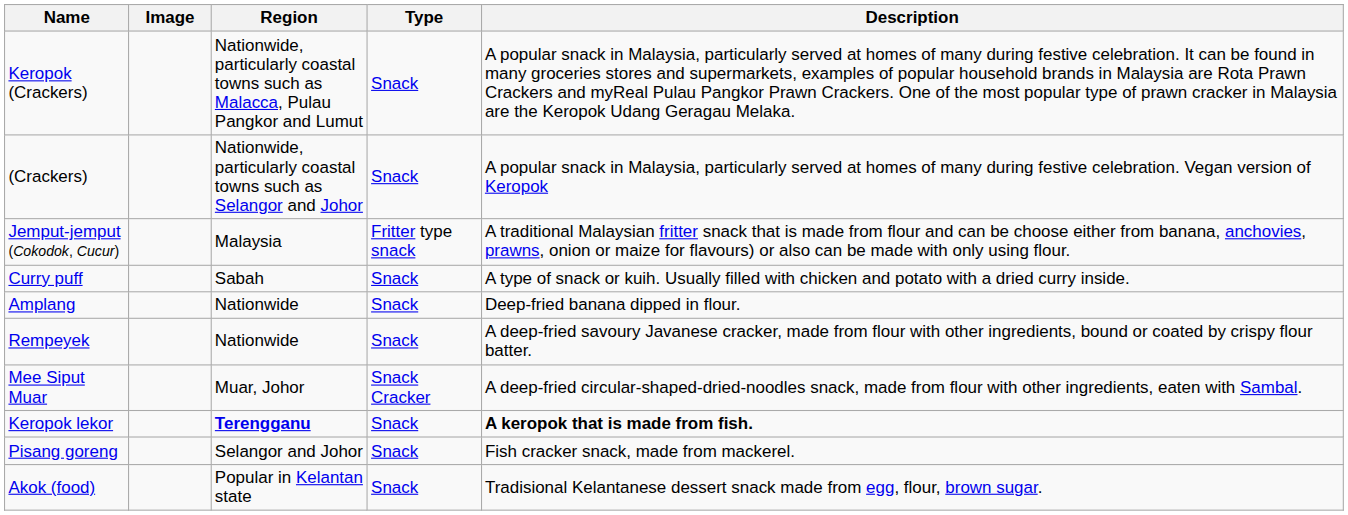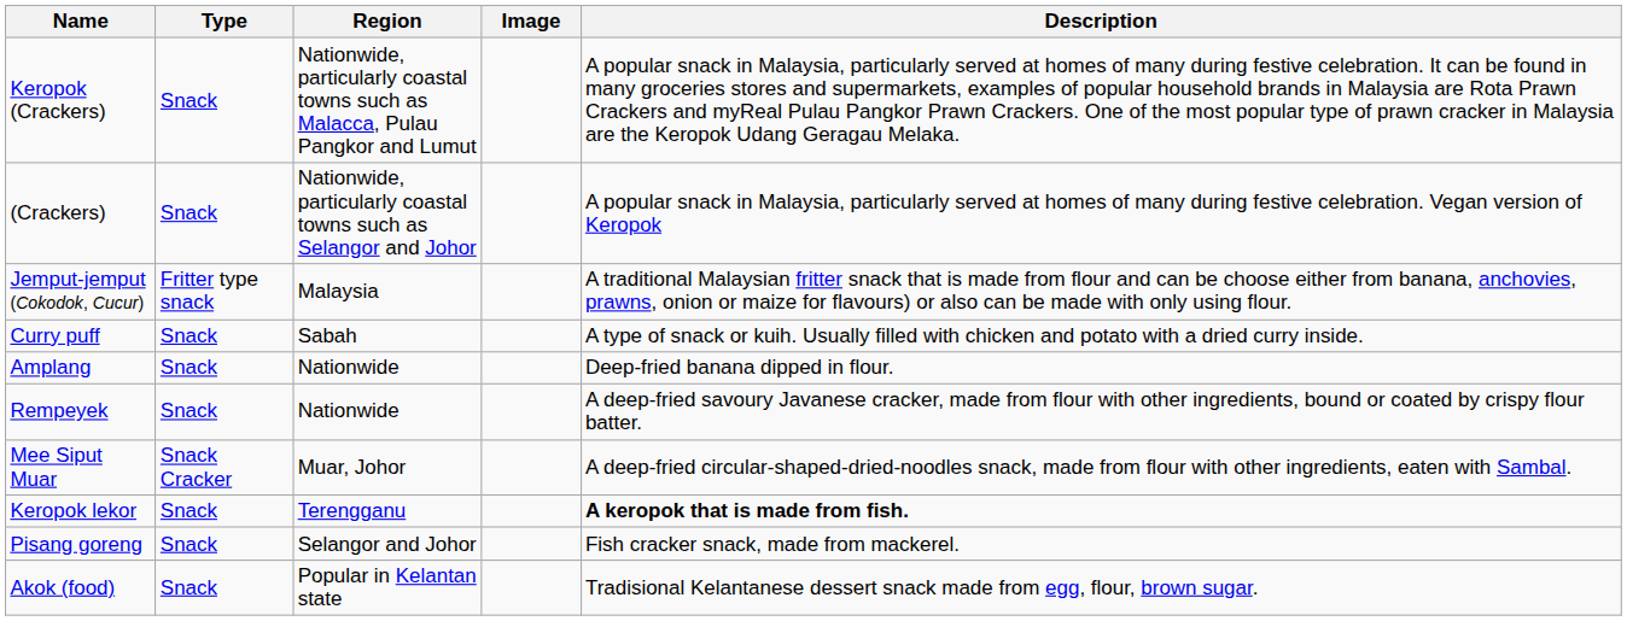 <table class="wikitable sortable" width="100%">
 <tr>
 <th width="110px">Name</th>
+<th width="100px">Type</th>
+<th width="140px">Region</th>
 <th width="70px">Image</th>
-<th width="140px">Region</th>
-<th width="100px">Type</th>
 <th>Description</th>
 </tr>
 <tr>
 <td><a href='#'>Keropok</a> (Crackers)</td>
+<td><a href='#'>Snack</a></td>
+<td>Nationwide, particularly coastal towns such as <a href='#'>Malacca</a>, Pulau Pangkor and Lumut</td>
 <td></td>
-<td>Nationwide, particularly coastal towns such as <a href='#'>Malacca</a>, Pulau Pangkor and Lumut</td>
-<td><a href='#'>Snack</a></td>
 <td>A popular snack in Malaysia, particularly served at homes of many during festive celebration. It can be found in many groceries stores and supermarkets, examples of popular household brands in Malaysia are Rota Prawn Crackers and myReal Pulau Pangkor Prawn Crackers. One of the most popular type of prawn cracker in Malaysia are the Keropok Udang Geragau Melaka.</td>
 </tr>
 <tr>
 <td> (Crackers)</td>
+<td><a href='#'>Snack</a></td>
+<td>Nationwide, particularly coastal towns such as <a href='#'>Selangor</a> and <a href='#'>Johor</a></td>
 <td></td>
-<td>Nationwide, particularly coastal towns such as <a href='#'>Selangor</a> and <a href='#'>Johor</a></td>
-<td><a href='#'>Snack</a></td>
 <td>A popular snack in Malaysia, particularly served at homes of many during festive celebration. Vegan version of <a href='#'>Keropok</a></td>
 </tr>
 <tr>
 <td><a href='#'>Jemput-jemput</a> <br> <small>(<em>Cokodok</em>, <em>Cucur</em>)</small></td>
+<td><a href='#'>Fritter</a> type <a href='#'>snack</a></td>
+<td>Malaysia</td>
 <td><small></small></td>
-<td>Malaysia</td>
-<td><a href='#'>Fritter</a> type <a href='#'>snack</a></td>
 <td>A traditional Malaysian <a href='#'>fritter</a> snack that is made from flour and can be choose either from banana, <a href='#'>anchovies</a>, <a href='#'>prawns</a>, onion or maize for flavours) or also can be made with only using flour.</td>
 </tr>
 <tr>
 <td><a href='#'>Curry puff</a></td>
+<td><a href='#'>Snack</a></td>
+<td>Sabah</td>
 <td></td>
-<td>Sabah</td>
-<td><a href='#'>Snack</a></td>
 <td>A type of snack or kuih. Usually filled with chicken and potato with a dried curry inside.</td>
 </tr>
 <tr>
 <td><a href='#'>Amplang</a></td>
+<td><a href='#'>Snack</a></td>
+<td>Nationwide</td>
 <td></td>
-<td>Nationwide</td>
-<td><a href='#'>Snack</a></td>
 <td>Deep-fried banana dipped in flour.</td>
 </tr>
 <tr>
 <td><a href='#'>Rempeyek</a></td>
+<td><a href='#'>Snack</a></td>
+<td>Nationwide</td>
 <td></td>
-<td>Nationwide</td>
-<td><a href='#'>Snack</a></td>
 <td>A deep-fried savoury Javanese cracker, made from flour with other ingredients, bound or coated by crispy flour batter.</td>
 </tr>
 <tr>
 <td><a href='#'>Mee Siput Muar</a></td>
+<td><a href='#'>Snack</a> <a href='#'>Cracker</a></td>
+<td>Muar, Johor</td>
 <td></td>
-<td>Muar, Johor</td>
-<td><a href='#'>Snack</a> <a href='#'>Cracker</a></td>
 <td>A deep-fried circular-shaped-dried-noodles snack, made from flour with other ingredients, eaten with <a href='#'>Sambal</a>.</td>
 </tr>
 <tr>
 <td><a href='#'>Keropok lekor</a></td>
+<td><a href='#'>Snack</a></td>
+<td><a href='#'>Terengganu</a></td>
 <td></td>
-<td><strong><a href='#'>Terengganu</a></strong></td>
-<td><a href='#'>Snack</a></td>
 <td><strong>A keropok that is made from fish.</strong></td>
 </tr>
 <tr>
 <td><a href='#'>Pisang goreng</a></td>
+<td><a href='#'>Snack</a></td>
+<td>Selangor and Johor</td>
 <td></td>
-<td>Selangor and Johor</td>
-<td><a href='#'>Snack</a></td>
 <td>Fish cracker snack, made from mackerel.</td>
 </tr>
 <tr>
 <td><a href='#'>Akok (food)</a></td>
+<td><a href='#'>Snack</a></td>
+<td>Popular in <a href='#'>Kelantan</a> state</td>
 <td></td>
-<td>Popular in <a href='#'>Kelantan</a> state</td>
-<td><a href='#'>Snack</a></td>
 <td>Tradisional Kelantanese dessert snack made from <a href='#'>egg</a>, flour, <a href='#'>brown sugar</a>.</td>
 </tr>
 </table>
